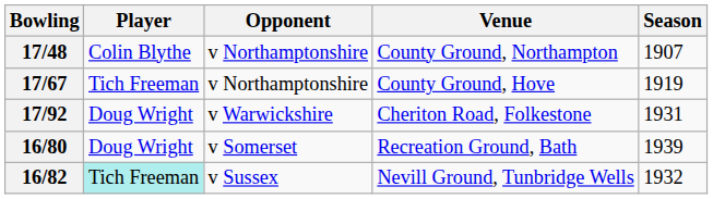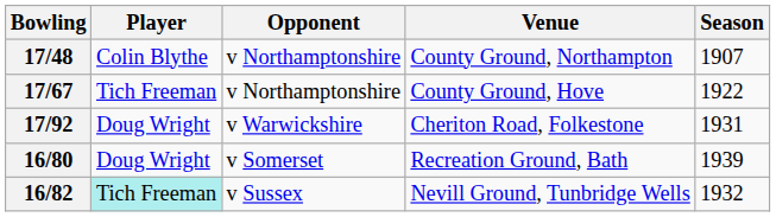 <table class="wikitable">
 <tr>
 <th>Bowling</th>
 <th>Player</th>
 <th>Opponent</th>
 <th>Venue</th>
 <th>Season</th>
 </tr>
 <tr>
 <th>17/48</th>
 <td><a href='#'>Colin Blythe</a></td>
 <td>v <a href='#'>Northamptonshire</a></td>
 <td><a href='#'>County Ground</a>, <a href='#'>Northampton</a></td>
 <td>1907</td>
 </tr>
 <tr>
 <th>17/67</th>
 <td><a href='#'>Tich Freeman</a></td>
 <td>v Northamptonshire</td>
 <td><a href='#'>County Ground</a>, <a href='#'>Hove</a></td>
-<td>1919</td>
+<td>1922</td>
 </tr>
 <tr>
 <th>17/92</th>
 <td><a href='#'>Doug Wright</a></td>
 <td>v <a href='#'>Warwickshire</a></td>
 <td><a href='#'>Cheriton Road</a>, <a href='#'>Folkestone</a></td>
 <td>1931</td>
 </tr>
 <tr>
 <th>16/80</th>
 <td><a href='#'>Doug Wright</a></td>
 <td>v <a href='#'>Somerset</a></td>
 <td><a href='#'>Recreation Ground</a>, <a href='#'>Bath</a></td>
 <td>1939</td>
 </tr>
 <tr>
 <th>16/82</th>
 <td style="background: paleturquoise;">Tich Freeman</td>
 <td>v <a href='#'>Sussex</a></td>
 <td><a href='#'>Nevill Ground</a>, <a href='#'>Tunbridge Wells</a></td>
 <td>1932</td>
 </tr>
 </table>
